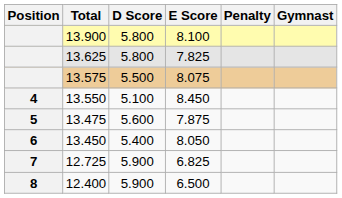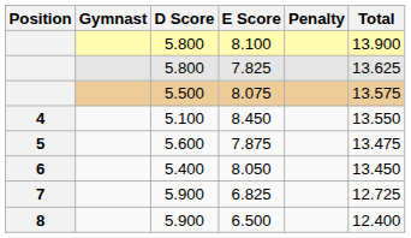 <table class="wikitable sortable" style="text-align:center; font-size:95%">
 <tr>
 <th scope=col>Position</th>
-<th scope=col>Total</th>
+<th scope=col>Gymnast</th>
 <th scope=col>D Score</th>
 <th scope=col>E Score</th>
 <th scope=col>Penalty</th>
-<th scope=col>Gymnast</th>
+<th scope=col>Total</th>
 </tr>
 <tr bgcolor=fffcaf>
 <th scope=row></th>
-<td>13.900</td>
+<td align=left></td>
 <td>5.800</td>
 <td>8.100</td>
 <td></td>
-<td align=left></td>
+<td>13.900</td>
 </tr>
 <tr bgcolor=e5e5e5>
 <th scope=row></th>
-<td>13.625</td>
+<td align=left></td>
 <td>5.800</td>
 <td>7.825</td>
 <td></td>
-<td align=left></td>
+<td>13.625</td>
 </tr>
 <tr bgcolor=eecc99>
 <th scope=row></th>
-<td>13.575</td>
+<td align=left></td>
 <td>5.500</td>
 <td>8.075</td>
 <td></td>
-<td align=left></td>
+<td>13.575</td>
 </tr>
 <tr>
 <th scope=row>4</th>
-<td>13.550</td>
+<td align=left></td>
 <td>5.100</td>
 <td>8.450</td>
 <td></td>
-<td align=left></td>
+<td>13.550</td>
 </tr>
 <tr>
 <th scope=row>5</th>
-<td>13.475</td>
+<td align=left></td>
 <td>5.600</td>
 <td>7.875</td>
 <td></td>
-<td align=left></td>
+<td>13.475</td>
 </tr>
 <tr>
 <th scope=row>6</th>
-<td>13.450</td>
+<td align=left></td>
 <td>5.400</td>
 <td>8.050</td>
 <td></td>
-<td align=left></td>
+<td>13.450</td>
 </tr>
 <tr>
 <th scope=row>7</th>
-<td>12.725</td>
+<td align=left></td>
 <td>5.900</td>
 <td>6.825</td>
 <td></td>
-<td align=left></td>
+<td>12.725</td>
 </tr>
 <tr>
 <th scope=row>8</th>
-<td>12.400</td>
+<td align=left></td>
 <td>5.900</td>
 <td>6.500</td>
 <td></td>
-<td align=left></td>
+<td>12.400</td>
 </tr>
 </table>
